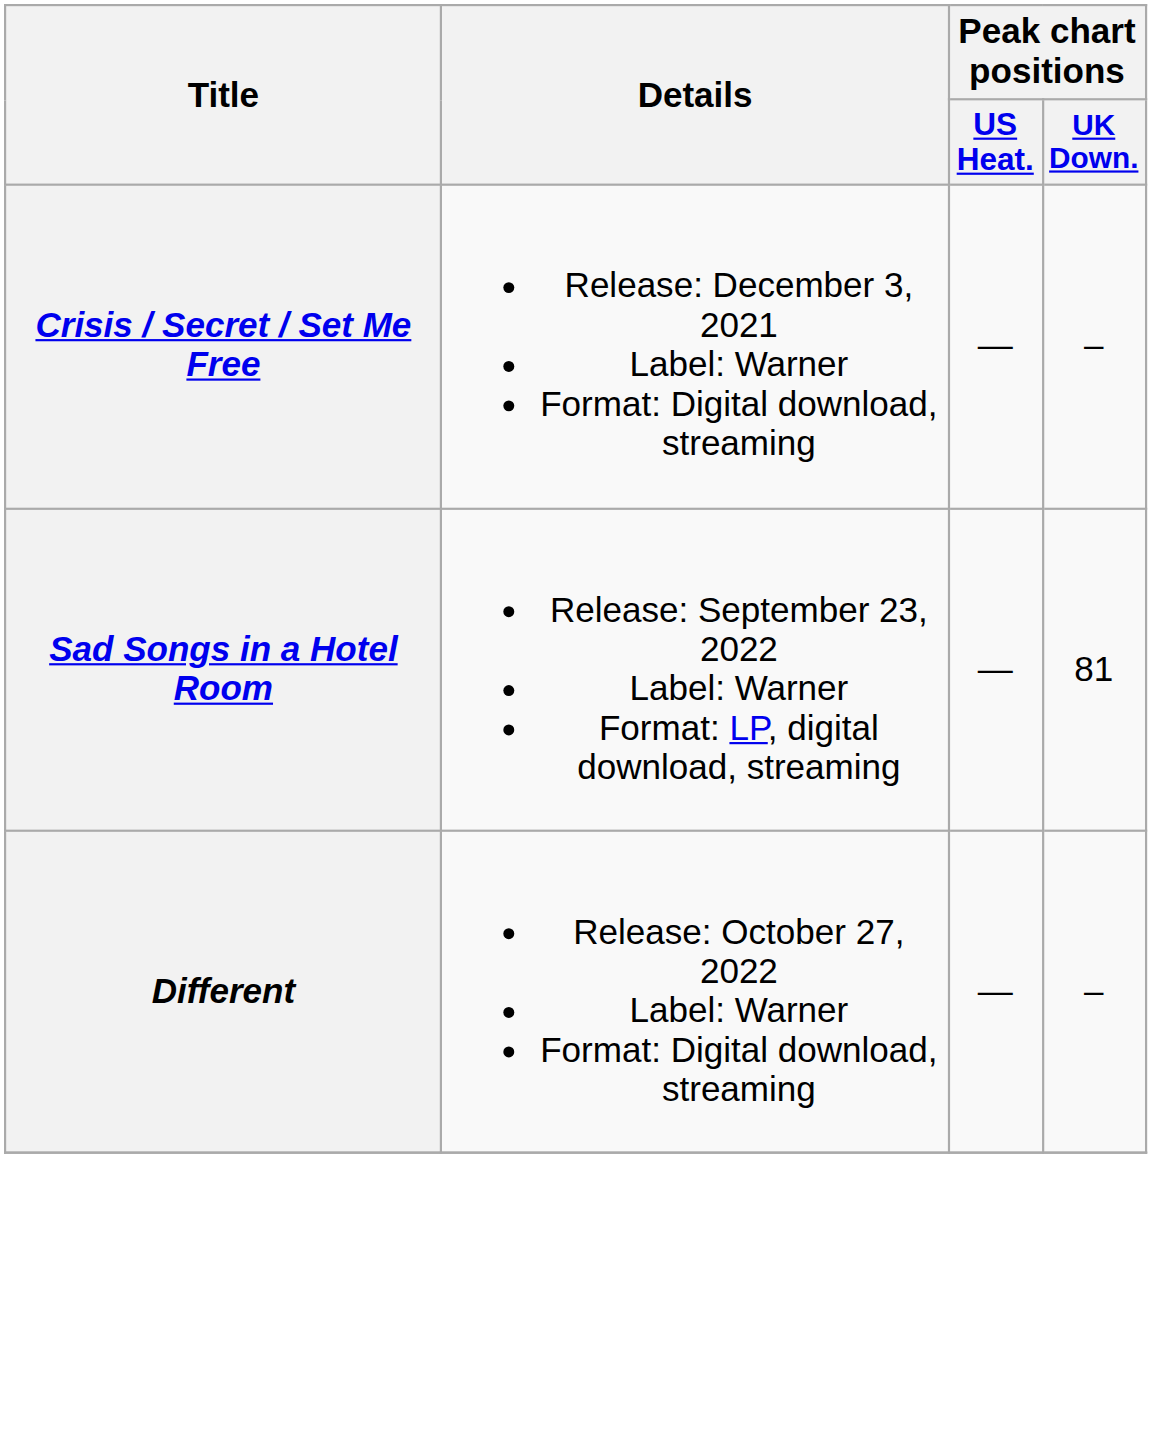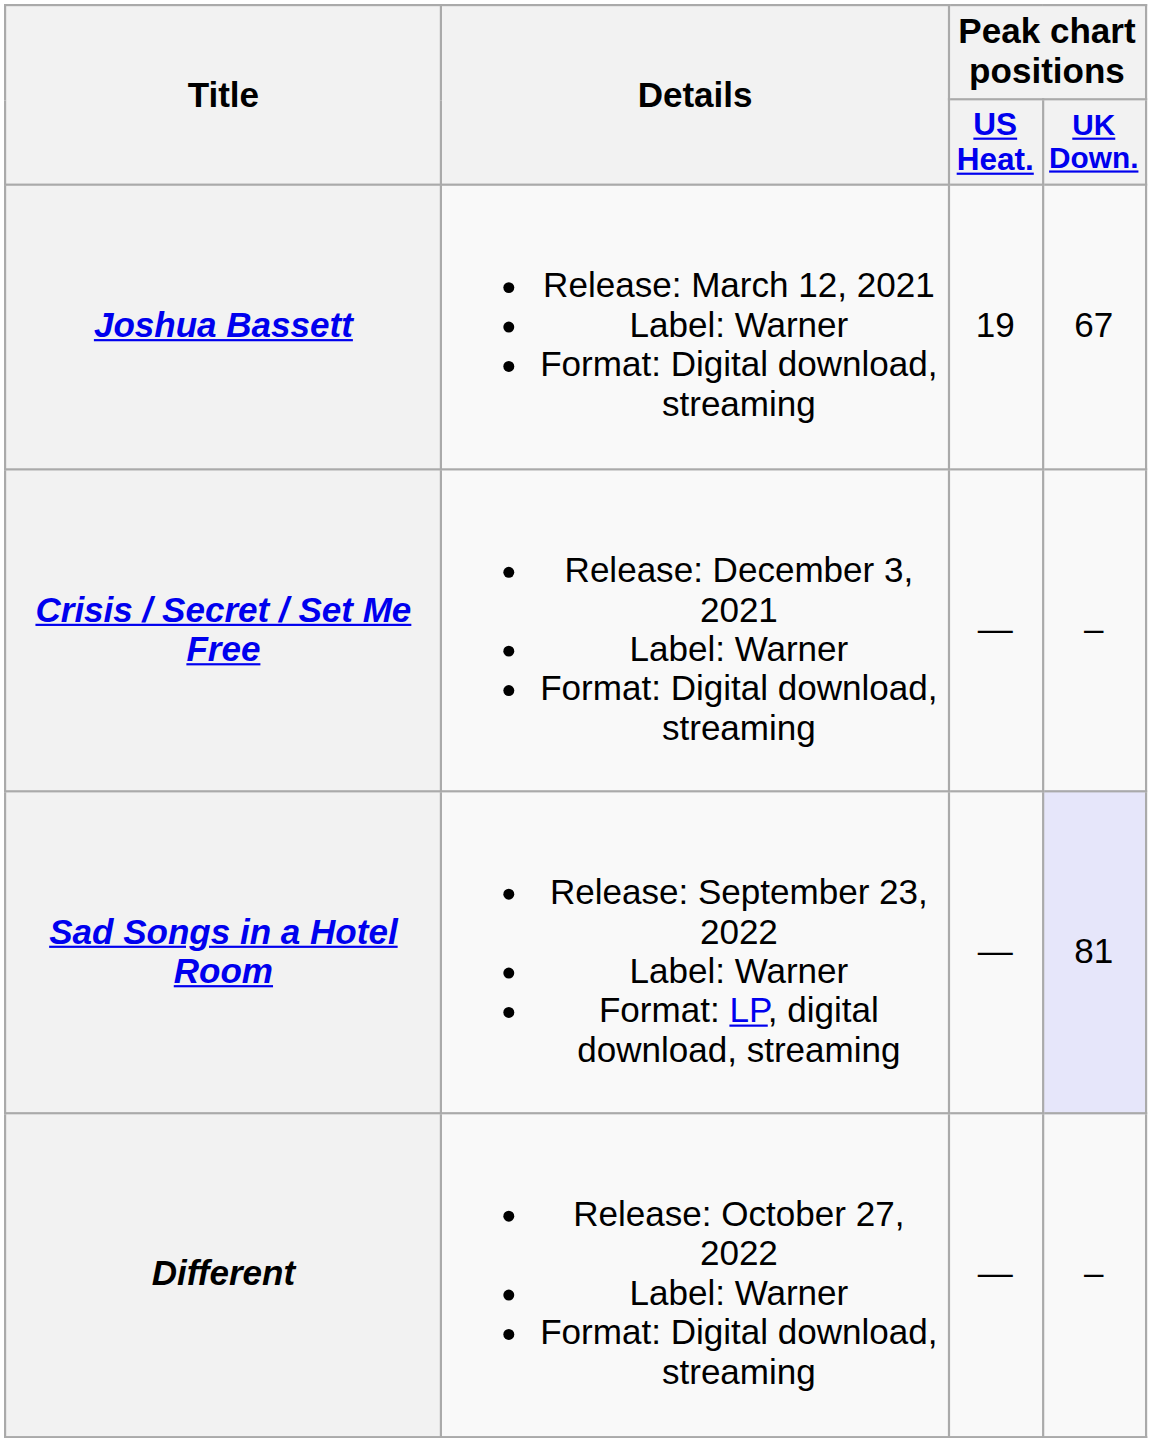 <table class="wikitable plainrowheaders" style="text-align:center;">
 <tr>
 <th scope="col" rowspan="2" style="width:12em;">Title</th>
 <th scope="col" rowspan="2" style="width:14em;">Details</th>
 <th scope="col" colspan="2" style="width:5em;">Peak chart positions</th>
 </tr>
 <tr>
 <th scope="col" style="width:2.5em;font-size:90%;"><a href='#'>US<br>Heat.</a><br></th>
 <th scope="col" style="width:3em;font-size:85%;"><a href='#'>UK<br>Down.</a><br></th>
 </tr>
 <tr>
+<th scope="row"><em><a href='#'>Joshua Bassett</a></em></th>
+<td><br><ul><li>Release: March 12, 2021</li><li>Label: Warner</li><li>Format: Digital download, streaming</li></ul></td>
+<td>19</td>
+<td>67</td>
+</tr>
+<tr>
 <th scope="row"><em><a href='#'>Crisis / Secret / Set Me Free</a></em></th>
 <td><br><ul><li>Release: December 3, 2021</li><li>Label: Warner</li><li>Format: Digital download, streaming</li></ul></td>
 <td>—</td>
 <td>–</td>
 </tr>
 <tr>
 <th scope="row"><em><a href='#'>Sad Songs in a Hotel Room</a></em></th>
 <td><br><ul><li>Release: September 23, 2022</li><li>Label: Warner</li><li>Format: <a href='#'>LP</a>, digital download, streaming</li></ul></td>
 <td>—</td>
-<td>81</td>
+<td style="background: lavender;">81</td>
 </tr>
 <tr>
 <th scope="row"><em>Different</em></th>
 <td><br><ul><li>Release: October 27, 2022</li><li>Label: Warner</li><li>Format: Digital download, streaming</li></ul></td>
 <td>—</td>
 <td>–</td>
 </tr>
 <tr>
 </tr>
 </table>
